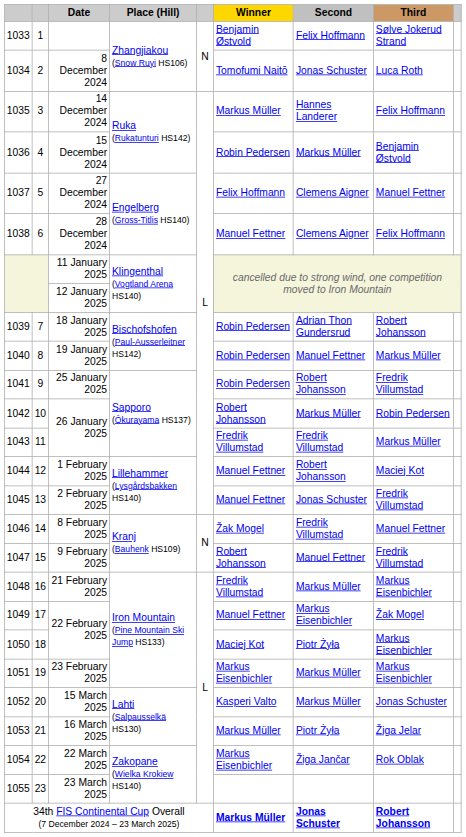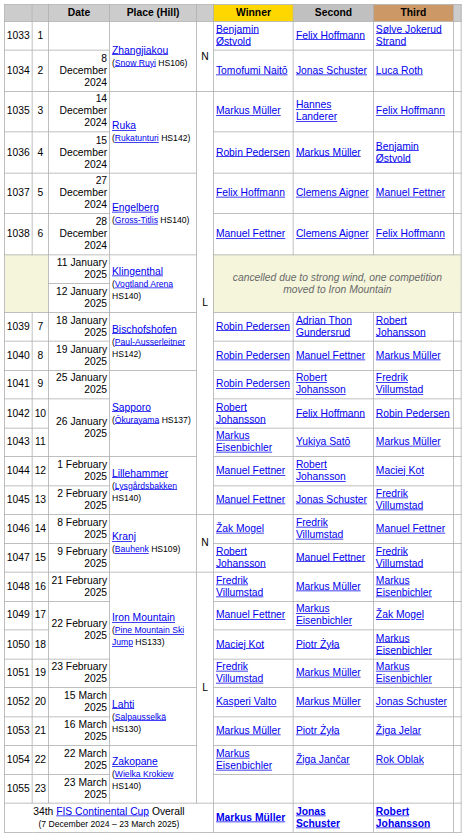 <table class="wikitable plainrowheaders" style="background:#fff; font-size:86%; line-height:16px; border:grey solid 1px; border-collapse:collapse;">
 <tr>
 <th scope="col" style="background:#ccc; width=30 px;"></th>
 <th scope="col" style="background:#ccc; width=30 px;"></th>
 <th scope="col" style="background:#ccc; width:120px;">Date</th>
 <th scope="col" style="background:#ccc; width:200px;">Place (Hill)</th>
 <th scope="col" style="background:#ccc; width:40px;"></th>
 <th scope="col" style="background:gold; width:200px;">Winner</th>
 <th scope="col" style="background:silver; width:200px;">Second</th>
 <th scope="col" style="background:#c96; width:200px;">Third</th>
 <th scope="col" style="background:#ccc; width:20px;"></th>
 </tr>
 <tr>
 <td align="center">1033</td>
 <td align="center">1</td>
 <td align="right"></td>
 <td rowspan="2"> <a href='#'>Zhangjiakou</a><br> <small>(<a href='#'>Snow Ruyi</a> HS106)</small></td>
 <td rowspan="2" align="center">N</td>
 <td> <a href='#'>Benjamin Østvold</a></td>
 <td> <a href='#'>Felix Hoffmann</a></td>
 <td> <a href='#'>Sølve Jokerud Strand</a></td>
 <td></td>
 </tr>
 <tr>
 <td align="center">1034</td>
 <td align="center">2</td>
 <td align="right">8 December 2024</td>
 <td> <a href='#'>Tomofumi Naitō</a></td>
 <td> <a href='#'>Jonas Schuster</a></td>
 <td> <a href='#'>Luca Roth</a></td>
 <td></td>
 </tr>
 <tr>
 <td align="center">1035</td>
 <td align="center">3</td>
 <td align="right">14 December 2024</td>
 <td rowspan="2"> <a href='#'>Ruka</a><br><small>(<a href='#'>Rukatunturi</a> HS142)</small></td>
 <td rowspan="13" align="center">L</td>
 <td> <a href='#'>Markus Müller</a></td>
 <td> <a href='#'>Hannes Landerer</a></td>
 <td> <a href='#'>Felix Hoffmann</a></td>
 <td></td>
 </tr>
 <tr>
 <td align="center">1036</td>
 <td align="center">4</td>
 <td align="right">15 December 2024</td>
 <td> <a href='#'>Robin Pedersen</a></td>
 <td> <a href='#'>Markus Müller</a></td>
 <td> <a href='#'>Benjamin Østvold</a></td>
 <td></td>
 </tr>
 <tr>
 <td align="center">1037</td>
 <td align="center">5</td>
 <td align="right">27 December 2024</td>
 <td rowspan="2"> <a href='#'>Engelberg</a><br><small>(<a href='#'>Gross-Titlis</a> HS140)</small></td>
 <td> <a href='#'>Felix Hoffmann</a></td>
 <td> <a href='#'>Clemens Aigner</a></td>
 <td> <a href='#'>Manuel Fettner</a></td>
 <td></td>
 </tr>
 <tr>
 <td align="center">1038</td>
 <td align="center">6</td>
 <td align="right">28 December 2024</td>
 <td> <a href='#'>Manuel Fettner</a></td>
 <td> <a href='#'>Clemens Aigner</a></td>
 <td> <a href='#'>Felix Hoffmann</a></td>
 <td></td>
 </tr>
 <tr>
 <td colspan=2 rowspan=2 bgcolor="F5F5DC"></td>
 <td align="right">11 January 2025</td>
 <td rowspan="2"> <a href='#'>Klingenthal</a><br><small>(<a href='#'>Vogtland Arena</a> HS140)</small></td>
 <td colspan=4 rowspan=2 align=center bgcolor="F5F5DC" style=color:#696969><em>cancelled due to strong wind, one competition moved to Iron Mountain</em></td>
 </tr>
 <tr>
 <td align="right">12 January 2025</td>
 </tr>
 <tr>
 <td align="center">1039</td>
 <td align="center">7</td>
 <td align="right">18 January 2025</td>
 <td rowspan="2"> <a href='#'>Bischofshofen</a><br><small>(<a href='#'>Paul-Ausserleitner</a> HS142)</small></td>
 <td> <a href='#'>Robin Pedersen</a></td>
 <td> <a href='#'>Adrian Thon Gundersrud</a></td>
 <td> <a href='#'>Robert Johansson</a></td>
 <td></td>
 </tr>
 <tr>
 <td align="center">1040</td>
 <td align="center">8</td>
 <td align="right">19 January 2025</td>
 <td> <a href='#'>Robin Pedersen</a></td>
 <td> <a href='#'>Manuel Fettner</a></td>
 <td> <a href='#'>Markus Müller</a></td>
 <td></td>
 </tr>
 <tr>
 <td align="center">1041</td>
 <td align="center">9</td>
 <td align="right">25 January 2025</td>
 <td rowspan="3"> <a href='#'>Sapporo</a><br><small>(<a href='#'>Ōkurayama</a> HS137)</small></td>
 <td> <a href='#'>Robin Pedersen</a></td>
 <td> <a href='#'>Robert Johansson</a></td>
 <td> <a href='#'>Fredrik Villumstad</a></td>
 <td></td>
 </tr>
 <tr>
 <td align="center">1042</td>
 <td align="center">10</td>
 <td rowspan=2 align="right">26 January 2025</td>
 <td> <a href='#'>Robert Johansson</a></td>
-<td> <a href='#'>Markus Müller</a></td>
+<td> <a href='#'>Felix Hoffmann</a></td>
 <td> <a href='#'>Robin Pedersen</a></td>
 <td></td>
 </tr>
 <tr>
 <td align="center">1043</td>
 <td align="center">11</td>
-<td> <a href='#'>Fredrik Villumstad</a></td>
-<td> <a href='#'>Fredrik Villumstad</a></td>
+<td> <a href='#'>Markus Eisenbichler</a></td>
+<td> <a href='#'>Yukiya Satō</a></td>
 <td> <a href='#'>Markus Müller</a></td>
 <td></td>
 </tr>
 <tr>
 <td align="center">1044</td>
 <td align="center">12</td>
 <td align="right">1 February 2025</td>
 <td rowspan="2"> <a href='#'>Lillehammer</a><br><small>(<a href='#'>Lysgårdsbakken</a> HS140)</small></td>
 <td> <a href='#'>Manuel Fettner</a></td>
 <td> <a href='#'>Robert Johansson</a></td>
 <td> <a href='#'>Maciej Kot</a></td>
 <td></td>
 </tr>
 <tr>
 <td align="center">1045</td>
 <td align="center">13</td>
 <td align="right">2 February 2025</td>
 <td> <a href='#'>Manuel Fettner</a></td>
 <td> <a href='#'>Jonas Schuster</a></td>
 <td> <a href='#'>Fredrik Villumstad</a></td>
 <td></td>
 </tr>
 <tr>
 <td align="center">1046</td>
 <td align="center">14</td>
 <td align="right">8 February 2025</td>
 <td rowspan="2"> <a href='#'>Kranj</a><br><small>(<a href='#'>Bauhenk</a> HS109)</small></td>
 <td rowspan="2" align="center">N</td>
 <td> <a href='#'>Žak Mogel</a></td>
 <td> <a href='#'>Fredrik Villumstad</a></td>
 <td> <a href='#'>Manuel Fettner</a></td>
 <td></td>
 </tr>
 <tr>
 <td align="center">1047</td>
 <td align="center">15</td>
 <td align="right">9 February 2025</td>
 <td> <a href='#'>Robert Johansson</a></td>
 <td> <a href='#'>Manuel Fettner</a></td>
 <td> <a href='#'>Fredrik Villumstad</a></td>
 <td></td>
 </tr>
 <tr>
 <td align="center">1048</td>
 <td align="center">16</td>
 <td align="right">21 February 2025</td>
 <td rowspan="4"> <a href='#'>Iron Mountain</a><small><br>(<a href='#'>Pine Mountain Ski Jump</a> HS133)</small></td>
 <td rowspan="8" align="center">L</td>
 <td> <a href='#'>Fredrik Villumstad</a></td>
 <td> <a href='#'>Markus Müller</a></td>
 <td> <a href='#'>Markus Eisenbichler</a></td>
 <td></td>
 </tr>
 <tr>
 <td align="center">1049</td>
 <td align="center">17</td>
 <td rowspan=2 align="right">22 February 2025</td>
 <td> <a href='#'>Manuel Fettner</a></td>
 <td> <a href='#'>Markus Eisenbichler</a></td>
 <td> <a href='#'>Žak Mogel</a></td>
 <td></td>
 </tr>
 <tr>
 <td align="center">1050</td>
 <td align="center">18</td>
 <td> <a href='#'>Maciej Kot</a></td>
 <td> <a href='#'>Piotr Żyła</a></td>
 <td> <a href='#'>Markus Eisenbichler</a></td>
 <td></td>
 </tr>
 <tr>
 <td align="center">1051</td>
 <td align="center">19</td>
 <td align="right">23 February 2025</td>
-<td> <a href='#'>Markus Eisenbichler</a></td>
+<td> <a href='#'>Fredrik Villumstad</a></td>
 <td> <a href='#'>Markus Müller</a></td>
 <td> <a href='#'>Markus Eisenbichler</a></td>
 <td></td>
 </tr>
 <tr>
 <td align="center">1052</td>
 <td align="center">20</td>
 <td align="right">15 March 2025</td>
 <td rowspan="2"> <a href='#'>Lahti</a><br><small>(<a href='#'>Salpausselkä</a> HS130)</small></td>
 <td> <a href='#'>Kasperi Valto</a></td>
 <td> <a href='#'>Markus Müller</a></td>
 <td> <a href='#'>Jonas Schuster</a></td>
 <td></td>
 </tr>
 <tr>
 <td align="center">1053</td>
 <td align="center">21</td>
 <td align="right">16 March 2025</td>
 <td> <a href='#'>Markus Müller</a></td>
 <td> <a href='#'>Piotr Żyła</a></td>
 <td> <a href='#'>Žiga Jelar</a></td>
 <td></td>
 </tr>
 <tr>
 <td align="center">1054</td>
 <td align="center">22</td>
 <td align="right">22 March 2025</td>
 <td rowspan="2"> <a href='#'>Zakopane</a><br><small>(<a href='#'>Wielka Krokiew</a> HS140)</small></td>
 <td> <a href='#'>Markus Eisenbichler</a></td>
 <td> <a href='#'>Žiga Jančar</a></td>
 <td> <a href='#'>Rok Oblak</a></td>
 <td></td>
 </tr>
 <tr>
 <td align="center">1055</td>
 <td align="center">23</td>
 <td align="right">23 March 2025</td>
 <td></td>
 <td></td>
 <td></td>
 <td></td>
 </tr>
 <tr>
 <td colspan="5" align="center">34th <a href='#'>FIS Continental Cup</a> Overall<br><small>(7 December 2024 – 23 March 2025)</small></td>
 <td> <strong><a href='#'>Markus Müller</a></strong></td>
 <td> <strong><a href='#'>Jonas Schuster</a></strong></td>
 <td> <strong><a href='#'>Robert Johansson</a></strong></td>
 <td></td>
 </tr>
 </table>
